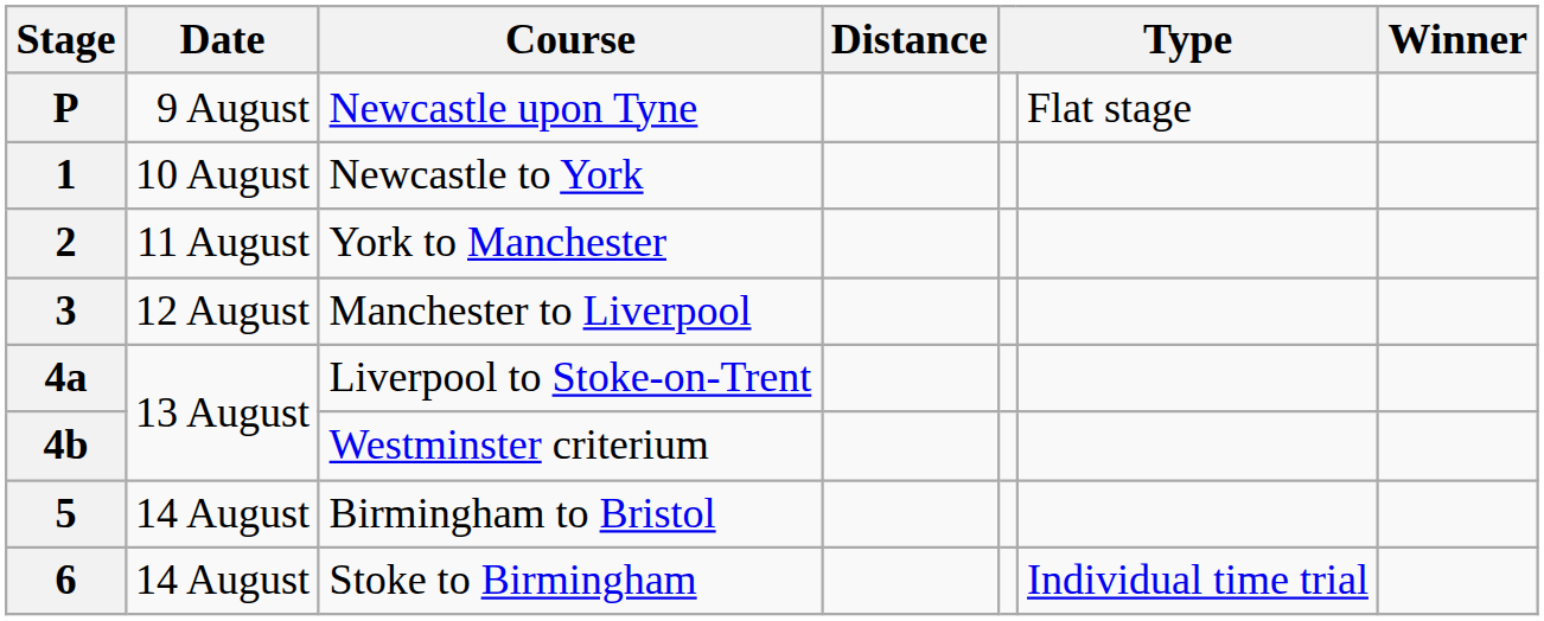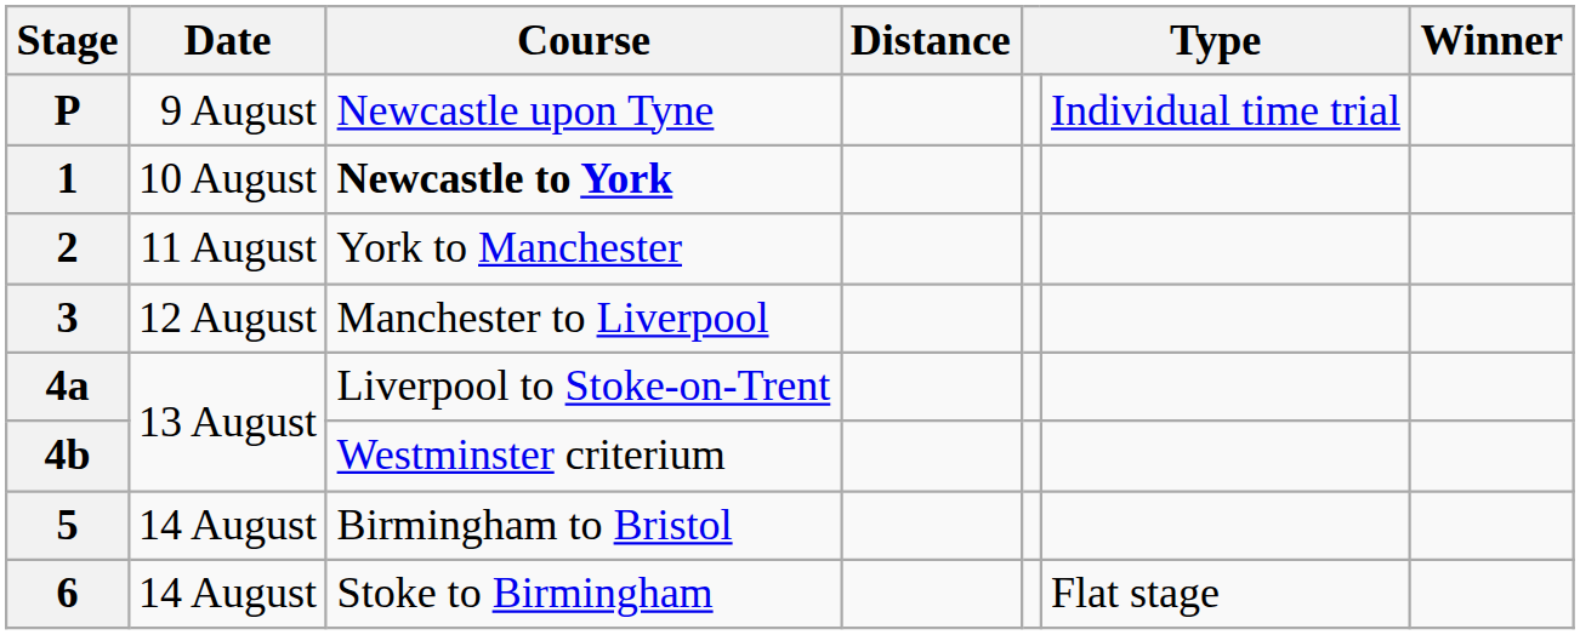 <table class="wikitable">
 <tr>
 <th scope="col">Stage</th>
 <th scope="col">Date</th>
 <th scope="col">Course</th>
 <th scope="col">Distance</th>
 <th scope="col" colspan="2">Type</th>
 <th scope="col">Winner</th>
 </tr>
 <tr>
 <th scope="row">P</th>
 <td style="text-align:right;">9 August</td>
 <td><a href='#'>Newcastle upon Tyne</a></td>
 <td></td>
 <td></td>
-<td>Flat stage</td>
+<td><a href='#'>Individual time trial</a></td>
 <td></td>
 </tr>
 <tr>
 <th scope="row">1</th>
 <td style="text-align:right;">10 August</td>
-<td>Newcastle to <a href='#'>York</a></td>
+<td><strong>Newcastle to <a href='#'>York</a></strong></td>
 <td></td>
 <td></td>
 <td></td>
 <td></td>
 </tr>
 <tr>
 <th scope="row">2</th>
 <td style="text-align:right;">11 August</td>
 <td>York to <a href='#'>Manchester</a></td>
 <td></td>
 <td></td>
 <td></td>
 <td></td>
 </tr>
 <tr>
 <th scope="row">3</th>
 <td style="text-align:right;">12 August</td>
 <td>Manchester to <a href='#'>Liverpool</a></td>
 <td></td>
 <td></td>
 <td></td>
 <td></td>
 </tr>
 <tr>
 <th scope="row">4a</th>
 <td style="text-align:right;" rowspan=2>13 August</td>
 <td>Liverpool to <a href='#'>Stoke-on-Trent</a></td>
 <td></td>
 <td></td>
 <td></td>
 <td></td>
 </tr>
 <tr>
 <th scope="row">4b</th>
 <td><a href='#'>Westminster</a> criterium</td>
 <td></td>
 <td></td>
 <td></td>
 <td></td>
 </tr>
 <tr>
 <th scope="row">5</th>
 <td style="text-align:right;">14 August</td>
 <td>Birmingham to <a href='#'>Bristol</a></td>
 <td></td>
 <td></td>
 <td></td>
 <td></td>
 </tr>
 <tr>
 <th scope="row">6</th>
 <td style="text-align:right;">14 August</td>
 <td>Stoke to <a href='#'>Birmingham</a></td>
 <td></td>
 <td></td>
-<td><a href='#'>Individual time trial</a></td>
+<td>Flat stage</td>
 <td></td>
 </tr>
 </table>
